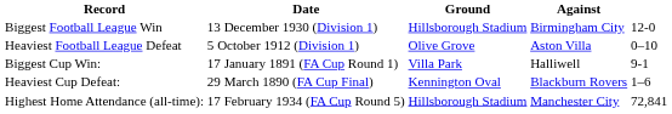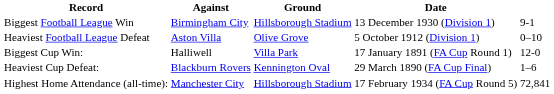 <table>
 <tr>
 <th>Record</th>
+<th>Against</th>
+<th>Ground</th>
 <th>Date</th>
-<th>Ground</th>
-<th>Against</th>
 <th></th>
 <th></th>
 </tr>
 <tr>
 <td>Biggest <a href='#'>Football League</a> Win</td>
+<td><a href='#'>Birmingham City</a></td>
+<td><a href='#'>Hillsborough Stadium</a></td>
 <td>13 December 1930 (<a href='#'>Division 1</a>)</td>
-<td><a href='#'>Hillsborough Stadium</a></td>
-<td><a href='#'>Birmingham City</a></td>
-<td>12-0</td>
+<td>9-1</td>
 <td></td>
 </tr>
 <tr>
 <td>Heaviest <a href='#'>Football League</a> Defeat</td>
+<td><a href='#'>Aston Villa</a></td>
+<td><a href='#'>Olive Grove</a></td>
 <td>5 October 1912 (<a href='#'>Division 1</a>)</td>
-<td><a href='#'>Olive Grove</a></td>
-<td><a href='#'>Aston Villa</a></td>
 <td>0–10</td>
 <td></td>
 </tr>
 <tr>
 <td>Biggest Cup Win:</td>
+<td>Halliwell</td>
+<td><a href='#'>Villa Park</a></td>
 <td>17 January 1891 (<a href='#'>FA Cup</a> Round 1)</td>
-<td><a href='#'>Villa Park</a></td>
-<td>Halliwell</td>
-<td>9-1</td>
+<td>12-0</td>
 <td></td>
 </tr>
 <tr>
 <td>Heaviest Cup Defeat:</td>
+<td><a href='#'>Blackburn Rovers</a></td>
+<td><a href='#'>Kennington Oval</a></td>
 <td>29 March 1890 (<a href='#'>FA Cup Final</a>)</td>
-<td><a href='#'>Kennington Oval</a></td>
-<td><a href='#'>Blackburn Rovers</a></td>
 <td>1–6</td>
 <td></td>
 </tr>
 <tr>
 <td>Highest Home Attendance (all-time):</td>
+<td><a href='#'>Manchester City</a></td>
+<td><a href='#'>Hillsborough Stadium</a></td>
 <td>17 February 1934 (<a href='#'>FA Cup</a> Round 5)</td>
-<td><a href='#'>Hillsborough Stadium</a></td>
-<td><a href='#'>Manchester City</a></td>
 <td align="right">72,841</td>
 <td></td>
 </tr>
 </table>
